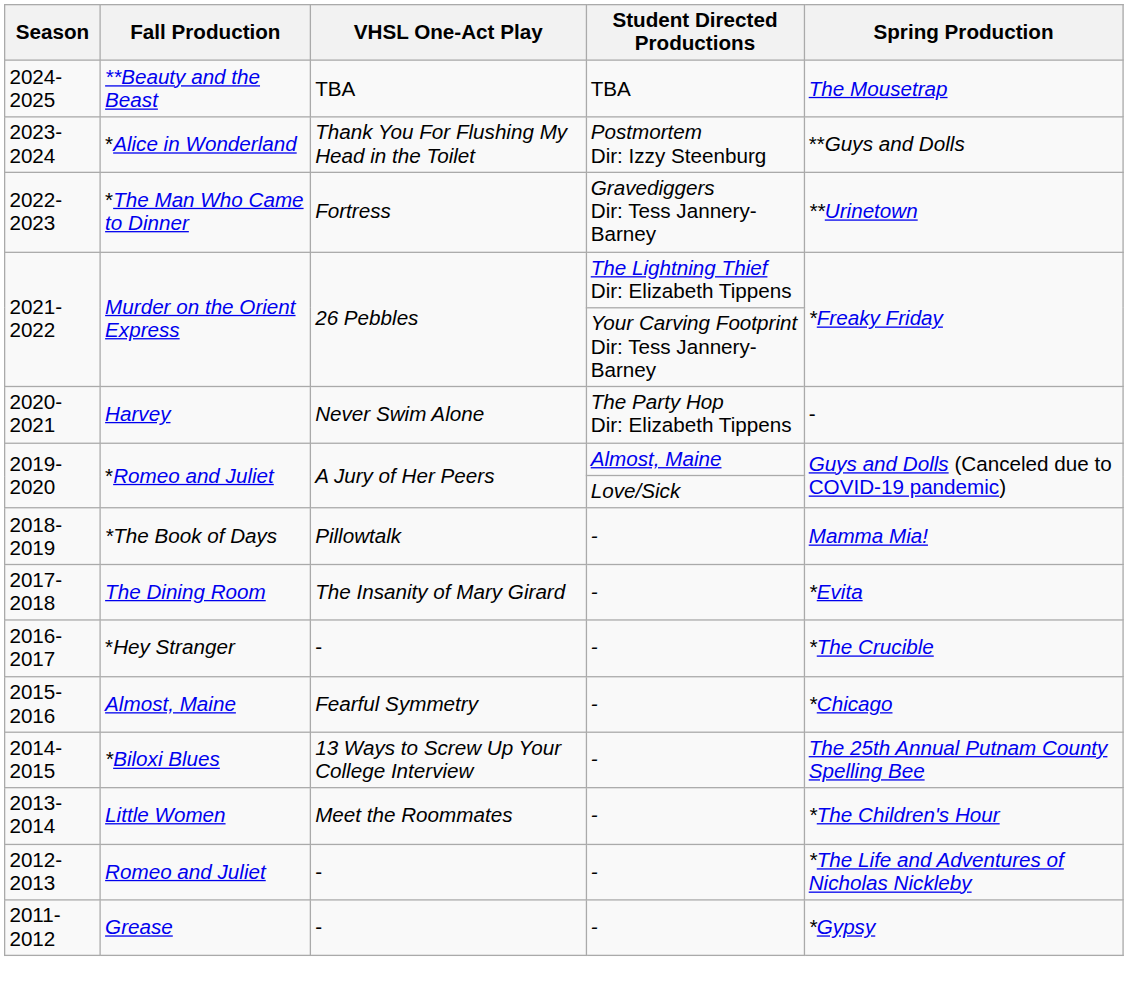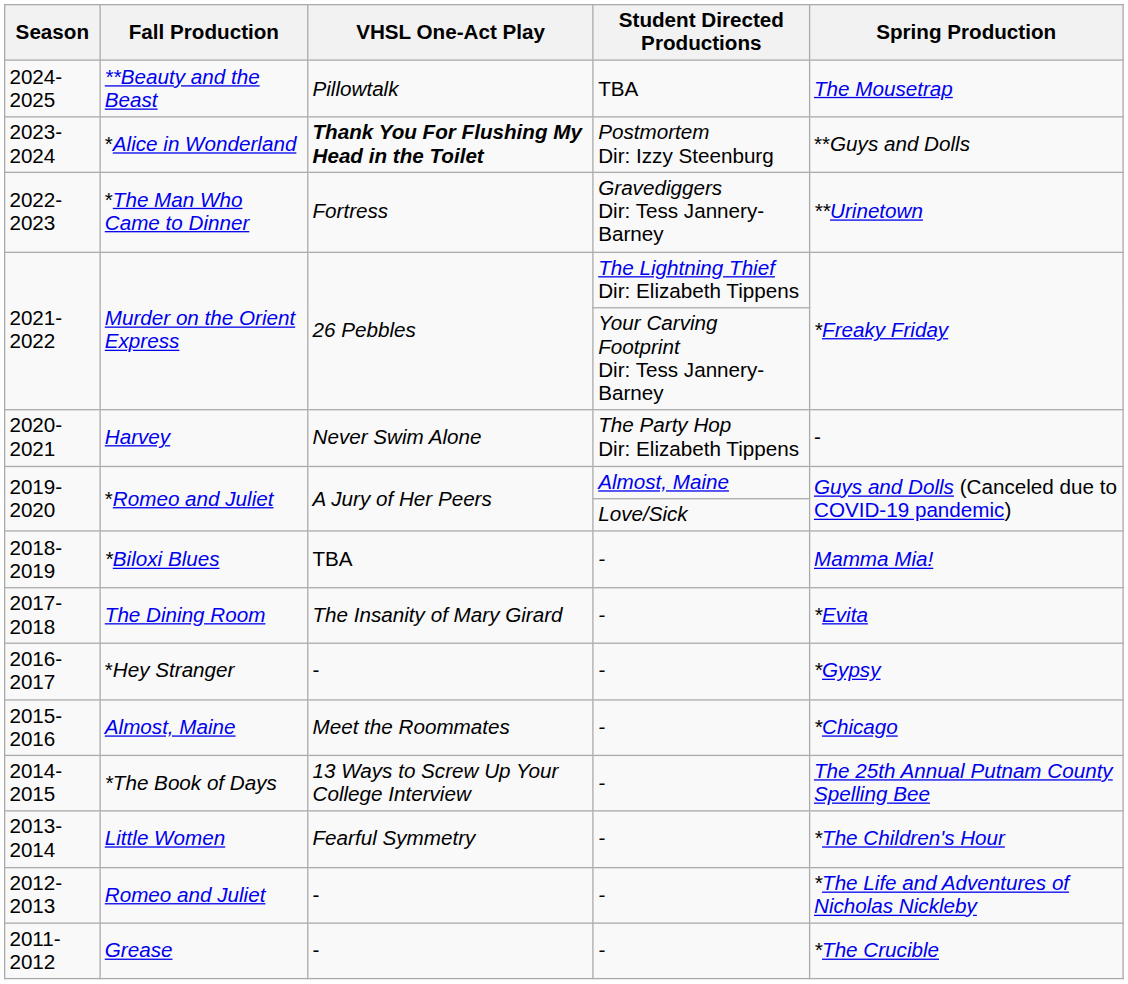 <table class="wikitable sortable">
 <tr>
 <th>Season</th>
 <th>Fall Production</th>
 <th>VHSL One-Act Play</th>
 <th>Student Directed Productions</th>
 <th>Spring Production</th>
 </tr>
 <tr>
 <td>2024-2025</td>
 <td><a href='#'><em>**Beauty and the Beast</em></a></td>
-<td>TBA</td>
+<td><em>Pillowtalk</em></td>
 <td>TBA</td>
 <td><em><a href='#'>The Mousetrap</a></em></td>
 </tr>
 <tr>
 <td>2023-2024</td>
 <td>*<em><a href='#'>Alice in Wonderland</a></em></td>
-<td><em>Thank You For Flushing My Head in the Toilet</em></td>
+<td><strong><em>Thank You For Flushing My Head in the Toilet</em></strong></td>
 <td><em>Postmortem</em><br>Dir: Izzy Steenburg</td>
 <td>**<em>Guys and Dolls</em></td>
 </tr>
 <tr>
 <td>2022-2023</td>
 <td>*<em><a href='#'>The Man Who Came to Dinner</a></em></td>
 <td><em>Fortress</em></td>
 <td><em>Gravediggers</em><br>Dir: Tess Jannery-Barney</td>
 <td><em>**<a href='#'>Urinetown</a></em></td>
 </tr>
 <tr>
 <td rowspan="2">2021-2022</td>
 <td rowspan="2"><em><a href='#'>Murder on the Orient Express</a></em></td>
 <td rowspan="2"><em>26 Pebbles</em></td>
 <td><em><a href='#'>The Lightning Thief</a></em><br>Dir: Elizabeth Tippens</td>
 <td rowspan="2"><em>*<a href='#'>Freaky Friday</a></em></td>
 </tr>
 <tr>
 <td><em>Your Carving Footprint</em><br>Dir: Tess Jannery-Barney</td>
 </tr>
 <tr>
 <td>2020-2021</td>
 <td><em><a href='#'>Harvey</a></em></td>
 <td><em>Never Swim Alone</em></td>
 <td><em>The Party Hop</em><br>Dir: Elizabeth Tippens</td>
 <td>-</td>
 </tr>
 <tr>
 <td rowspan="2">2019-2020</td>
 <td rowspan="2">*<em><a href='#'>Romeo and Juliet</a></em></td>
 <td rowspan="2"><em>A Jury of Her Peers</em></td>
 <td><em><a href='#'>Almost, Maine</a></em></td>
 <td rowspan="2"><em><a href='#'>Guys and Dolls</a></em> (Canceled due to <a href='#'>COVID-19 pandemic</a>)</td>
 </tr>
 <tr>
 <td><em>Love/Sick</em></td>
 </tr>
 <tr>
 <td>2018-2019</td>
-<td><em>*The Book of Days</em></td>
-<td><em>Pillowtalk</em></td>
+<td><em>*<a href='#'>Biloxi Blues</a></em></td>
+<td>TBA</td>
 <td><em>-</em></td>
 <td><em><a href='#'>Mamma Mia!</a></em></td>
 </tr>
 <tr>
 <td>2017-2018</td>
 <td><em><a href='#'>The Dining Room</a></em></td>
 <td><em>The Insanity of Mary Girard</em></td>
 <td><em>-</em></td>
 <td><em>*<a href='#'>Evita</a></em></td>
 </tr>
 <tr>
 <td>2016-2017</td>
 <td>*<em>Hey Stranger</em></td>
 <td>-</td>
 <td><em>-</em></td>
-<td><em>*<a href='#'>The Crucible</a></em></td>
+<td><em>*<a href='#'>Gypsy</a></em></td>
 </tr>
 <tr>
 <td>2015-2016</td>
 <td><em><a href='#'>Almost, Maine</a></em></td>
-<td><em>Fearful Symmetry</em></td>
+<td><em>Meet the Roommates</em></td>
 <td><em>-</em></td>
 <td><em>*<a href='#'>Chicago</a></em></td>
 </tr>
 <tr>
 <td>2014-2015</td>
-<td><em>*<a href='#'>Biloxi Blues</a></em></td>
+<td><em>*The Book of Days</em></td>
 <td><em>13 Ways to Screw Up Your College Interview</em></td>
 <td><em>-</em></td>
 <td><em><a href='#'>The 25th Annual Putnam County Spelling Bee</a></em></td>
 </tr>
 <tr>
 <td>2013-2014</td>
 <td><em><a href='#'>Little Women</a></em></td>
-<td><em>Meet the Roommates</em></td>
+<td><em>Fearful Symmetry</em></td>
 <td><em>-</em></td>
 <td><em>*<a href='#'>The Children's Hour</a></em></td>
 </tr>
 <tr>
 <td>2012-2013</td>
 <td><em><a href='#'>Romeo and Juliet</a></em></td>
 <td>-</td>
 <td><em>-</em></td>
 <td><em>*<a href='#'>The Life and Adventures of Nicholas Nickleby</a></em></td>
 </tr>
 <tr>
 <td>2011-2012</td>
 <td><em><a href='#'>Grease</a></em></td>
 <td>-</td>
 <td><em>-</em></td>
-<td><em>*<a href='#'>Gypsy</a></em></td>
+<td><em>*<a href='#'>The Crucible</a></em></td>
 </tr>
 </table>
